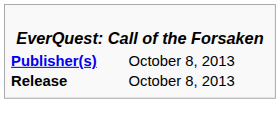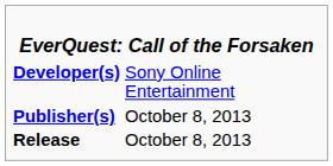 <table class="infobox" style="float:right; width:264px; font-size:90%;">
 <tr>
 <td colspan=2 style="font-size:110%; text-align:center;"><br><strong><em>EverQuest: Call of the Forsaken</em></strong><br></td>
+</tr>
+<tr>
+<td><strong><a href='#'>Developer(s)</a></strong></td>
+<td><a href='#'>Sony Online Entertainment</a></td>
 </tr>
 <tr>
 <td><strong><a href='#'>Publisher(s)</a></strong></td>
 <td>October 8, 2013</td>
 </tr>
 <tr>
 <td><strong>Release</strong></td>
 <td>October 8, 2013</td>
 </tr>
 <tr>
 </tr>
 </table>
